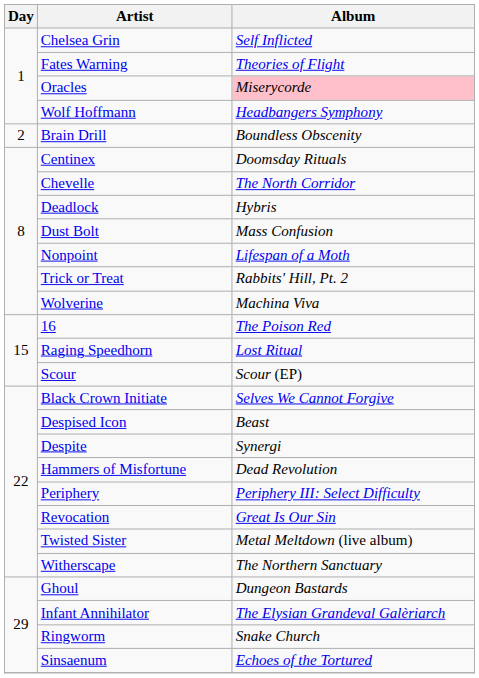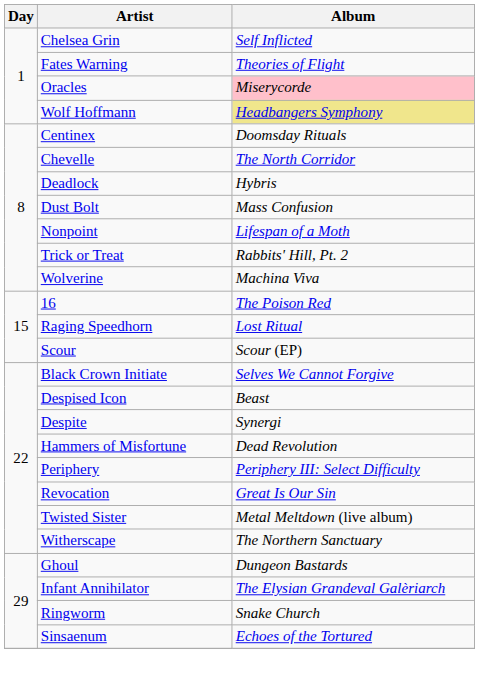 <table class="wikitable">
 <tr>
 <th style="width:20px;">Day</th>
 <th style="width:200px;">Artist</th>
 <th style="width:250px;">Album</th>
 </tr>
 <tr>
 <td style="text-align:center;" rowspan="4">1</td>
 <td><a href='#'>Chelsea Grin</a></td>
 <td><em><a href='#'>Self Inflicted</a></em></td>
 </tr>
 <tr>
 <td><a href='#'>Fates Warning</a></td>
 <td><em><a href='#'>Theories of Flight</a></em></td>
 </tr>
 <tr>
 <td><a href='#'>Oracles</a></td>
 <td style="background: pink;"><em>Miserycorde</em></td>
 </tr>
 <tr>
 <td><a href='#'>Wolf Hoffmann</a></td>
-<td><em><a href='#'>Headbangers Symphony</a></em></td>
-</tr>
-<tr>
-<td style="text-align:center;">2</td>
-<td><a href='#'>Brain Drill</a></td>
-<td><em>Boundless Obscenity</em></td>
+<td style="background: khaki;"><em><a href='#'>Headbangers Symphony</a></em></td>
 </tr>
 <tr>
 <td style="text-align:center;" rowspan="7">8</td>
 <td><a href='#'>Centinex</a></td>
 <td><em>Doomsday Rituals</em></td>
 </tr>
 <tr>
 <td><a href='#'>Chevelle</a></td>
 <td><em><a href='#'>The North Corridor</a></em></td>
 </tr>
 <tr>
 <td><a href='#'>Deadlock</a></td>
 <td><em>Hybris</em></td>
 </tr>
 <tr>
 <td><a href='#'>Dust Bolt</a></td>
 <td><em>Mass Confusion</em></td>
 </tr>
 <tr>
 <td><a href='#'>Nonpoint</a></td>
 <td><em><a href='#'>Lifespan of a Moth</a></em></td>
 </tr>
 <tr>
 <td><a href='#'>Trick or Treat</a></td>
 <td><em>Rabbits' Hill, Pt. 2</em></td>
 </tr>
 <tr>
 <td><a href='#'>Wolverine</a></td>
 <td><em>Machina Viva</em></td>
 </tr>
 <tr>
 <td style="text-align:center;" rowspan="3">15</td>
 <td><a href='#'>16</a></td>
 <td><em><a href='#'>The Poison Red</a></em></td>
 </tr>
 <tr>
 <td><a href='#'>Raging Speedhorn</a></td>
 <td><em><a href='#'>Lost Ritual</a></em></td>
 </tr>
 <tr>
 <td><a href='#'>Scour</a></td>
 <td><em>Scour</em> (EP)</td>
 </tr>
 <tr>
 <td style="text-align:center;" rowspan="8">22</td>
 <td><a href='#'>Black Crown Initiate</a></td>
 <td><em><a href='#'>Selves We Cannot Forgive</a></em></td>
 </tr>
 <tr>
 <td><a href='#'>Despised Icon</a></td>
 <td><em>Beast</em></td>
 </tr>
 <tr>
 <td><a href='#'>Despite</a></td>
 <td><em>Synergi</em></td>
 </tr>
 <tr>
 <td><a href='#'>Hammers of Misfortune</a></td>
 <td><em>Dead Revolution</em></td>
 </tr>
 <tr>
 <td><a href='#'>Periphery</a></td>
 <td><em><a href='#'>Periphery III: Select Difficulty</a></em></td>
 </tr>
 <tr>
 <td><a href='#'>Revocation</a></td>
 <td><em><a href='#'>Great Is Our Sin</a></em></td>
 </tr>
 <tr>
 <td><a href='#'>Twisted Sister</a></td>
 <td><em>Metal Meltdown</em> (live album)</td>
 </tr>
 <tr>
 <td><a href='#'>Witherscape</a></td>
 <td><em>The Northern Sanctuary</em></td>
 </tr>
 <tr>
 <td style="text-align:center;" rowspan="4">29</td>
 <td><a href='#'>Ghoul</a></td>
 <td><em>Dungeon Bastards</em></td>
 </tr>
 <tr>
 <td><a href='#'>Infant Annihilator</a></td>
 <td><em><a href='#'>The Elysian Grandeval Galèriarch</a></em></td>
 </tr>
 <tr>
 <td><a href='#'>Ringworm</a></td>
 <td><em>Snake Church</em></td>
 </tr>
 <tr>
 <td><a href='#'>Sinsaenum</a></td>
 <td><em><a href='#'>Echoes of the Tortured</a></em></td>
 </tr>
 <tr>
 </tr>
 </table>
